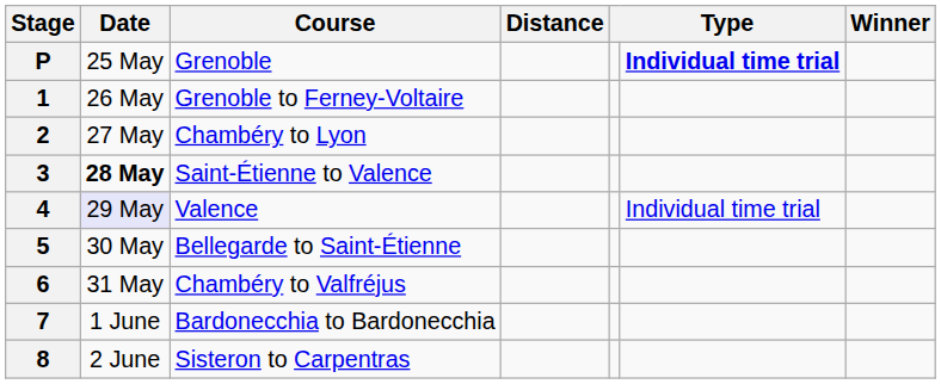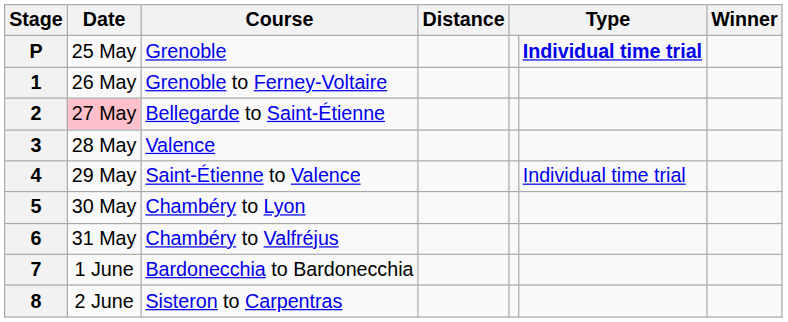 <table class="wikitable">
 <tr>
 <th>Stage</th>
 <th>Date</th>
 <th>Course</th>
 <th>Distance</th>
 <th scope="col" colspan="2">Type</th>
 <th>Winner</th>
 </tr>
 <tr>
 <th scope="row" style="text-align:center;">P</th>
 <td style="text-align:center;">25 May</td>
 <td><a href='#'>Grenoble</a></td>
 <td style="text-align:center;"></td>
 <td></td>
 <td><strong><a href='#'>Individual time trial</a></strong></td>
 <td></td>
 </tr>
 <tr>
 <th scope="row" style="text-align:center;">1</th>
 <td style="text-align:center;">26 May</td>
 <td><a href='#'>Grenoble</a> to <a href='#'>Ferney-Voltaire</a></td>
 <td style="text-align:center;"></td>
 <td></td>
 <td></td>
 <td></td>
 </tr>
 <tr>
 <th scope="row" style="text-align:center;">2</th>
-<td style="text-align:center;">27 May</td>
-<td><a href='#'>Chambéry</a> to <a href='#'>Lyon</a></td>
+<td style="background: pink; text-align:center;">27 May</td>
+<td><a href='#'>Bellegarde</a> to <a href='#'>Saint-Étienne</a></td>
 <td style="text-align:center;"></td>
 <td></td>
 <td></td>
 <td></td>
 </tr>
 <tr>
 <th scope="row" style="text-align:center;">3</th>
-<td style="text-align:center;"><strong>28 May</strong></td>
-<td><a href='#'>Saint-Étienne</a> to <a href='#'>Valence</a></td>
+<td style="text-align:center;">28 May</td>
+<td><a href='#'>Valence</a></td>
 <td style="text-align:center;"></td>
 <td></td>
 <td></td>
 <td></td>
 </tr>
 <tr>
 <th scope="row" style="text-align:center;">4</th>
-<td style="background: lavender; text-align:center;">29 May</td>
-<td><a href='#'>Valence</a></td>
+<td style="text-align:center;">29 May</td>
+<td><a href='#'>Saint-Étienne</a> to <a href='#'>Valence</a></td>
 <td style="text-align:center;"></td>
 <td></td>
 <td><a href='#'>Individual time trial</a></td>
 <td></td>
 </tr>
 <tr>
 <th scope="row" style="text-align:center;">5</th>
 <td style="text-align:center;">30 May</td>
-<td><a href='#'>Bellegarde</a> to <a href='#'>Saint-Étienne</a></td>
+<td><a href='#'>Chambéry</a> to <a href='#'>Lyon</a></td>
 <td style="text-align:center;"></td>
 <td></td>
 <td></td>
 <td></td>
 </tr>
 <tr>
 <th scope="row" style="text-align:center;">6</th>
 <td style="text-align:center;">31 May</td>
 <td><a href='#'>Chambéry</a> to <a href='#'>Valfréjus</a></td>
 <td style="text-align:center;"></td>
 <td></td>
 <td></td>
 <td></td>
 </tr>
 <tr>
 <th scope="row" style="text-align:center;">7</th>
 <td style="text-align:center;">1 June</td>
 <td><a href='#'>Bardonecchia</a> to Bardonecchia</td>
 <td style="text-align:center;"></td>
 <td></td>
 <td></td>
 <td></td>
 </tr>
 <tr>
 <th scope="row" style="text-align:center;">8</th>
 <td style="text-align:center;">2 June</td>
 <td><a href='#'>Sisteron</a> to <a href='#'>Carpentras</a></td>
 <td style="text-align:center;"></td>
 <td></td>
 <td></td>
 <td></td>
 </tr>
 </table>
